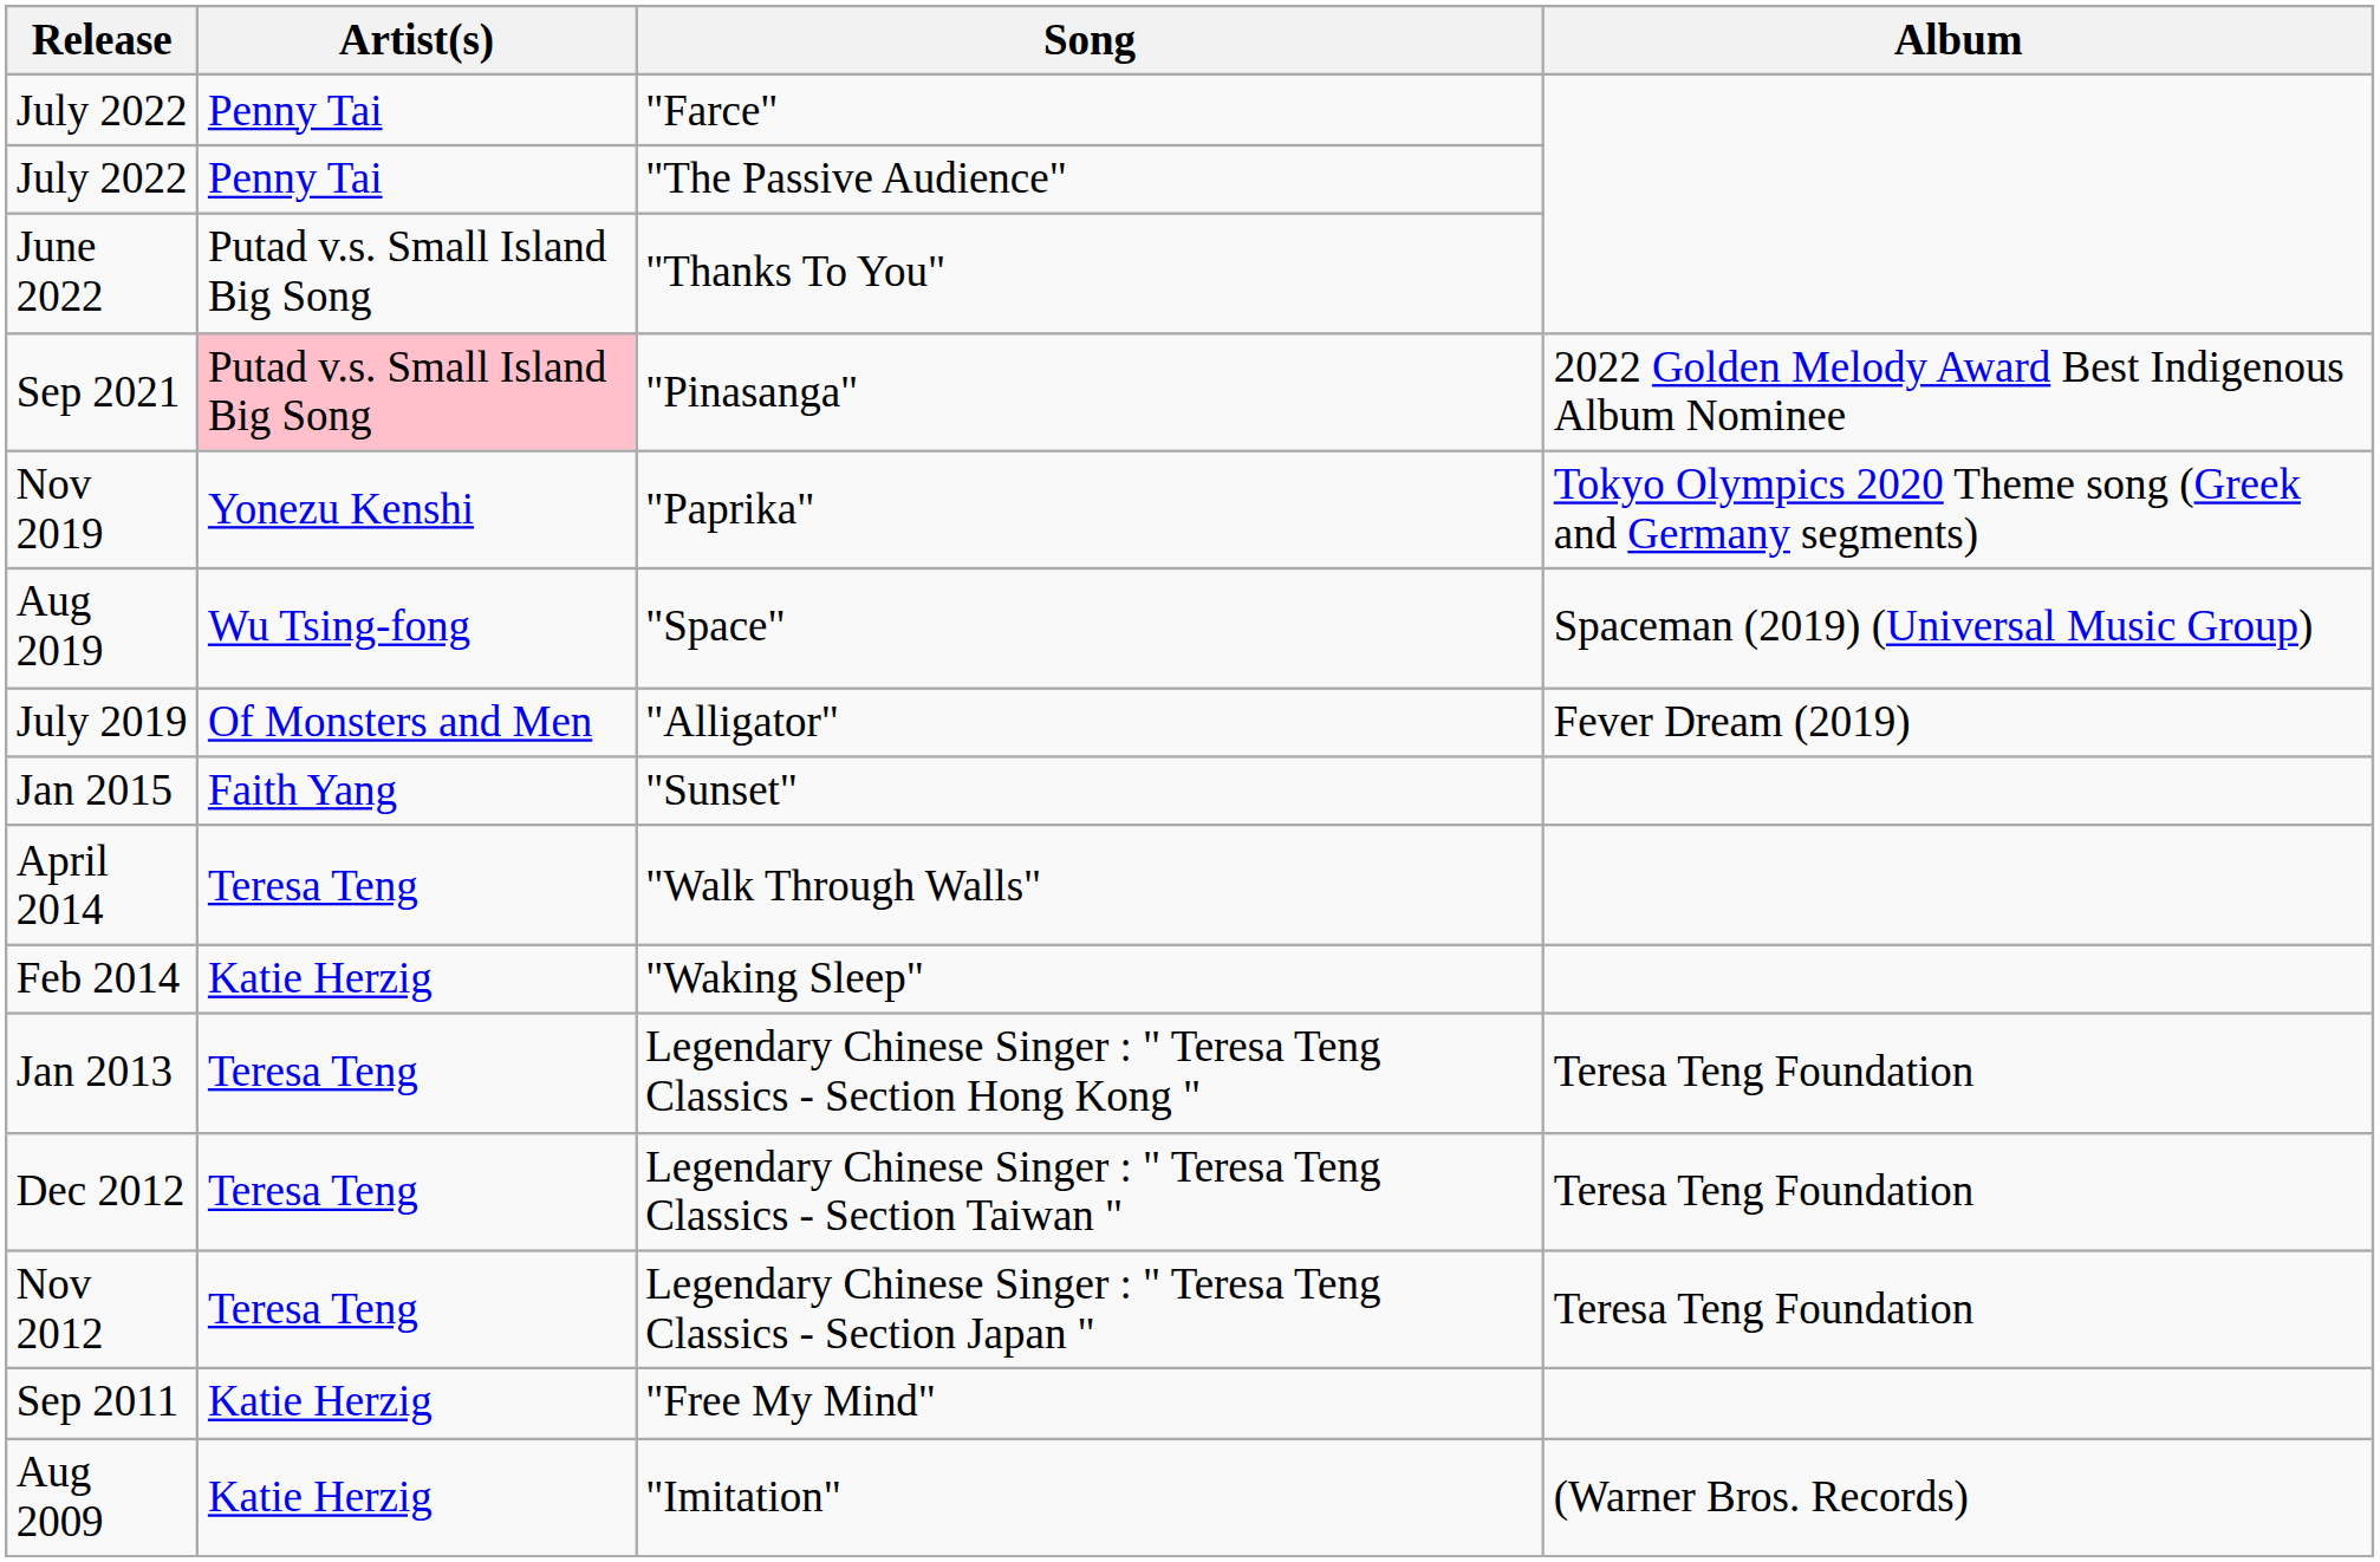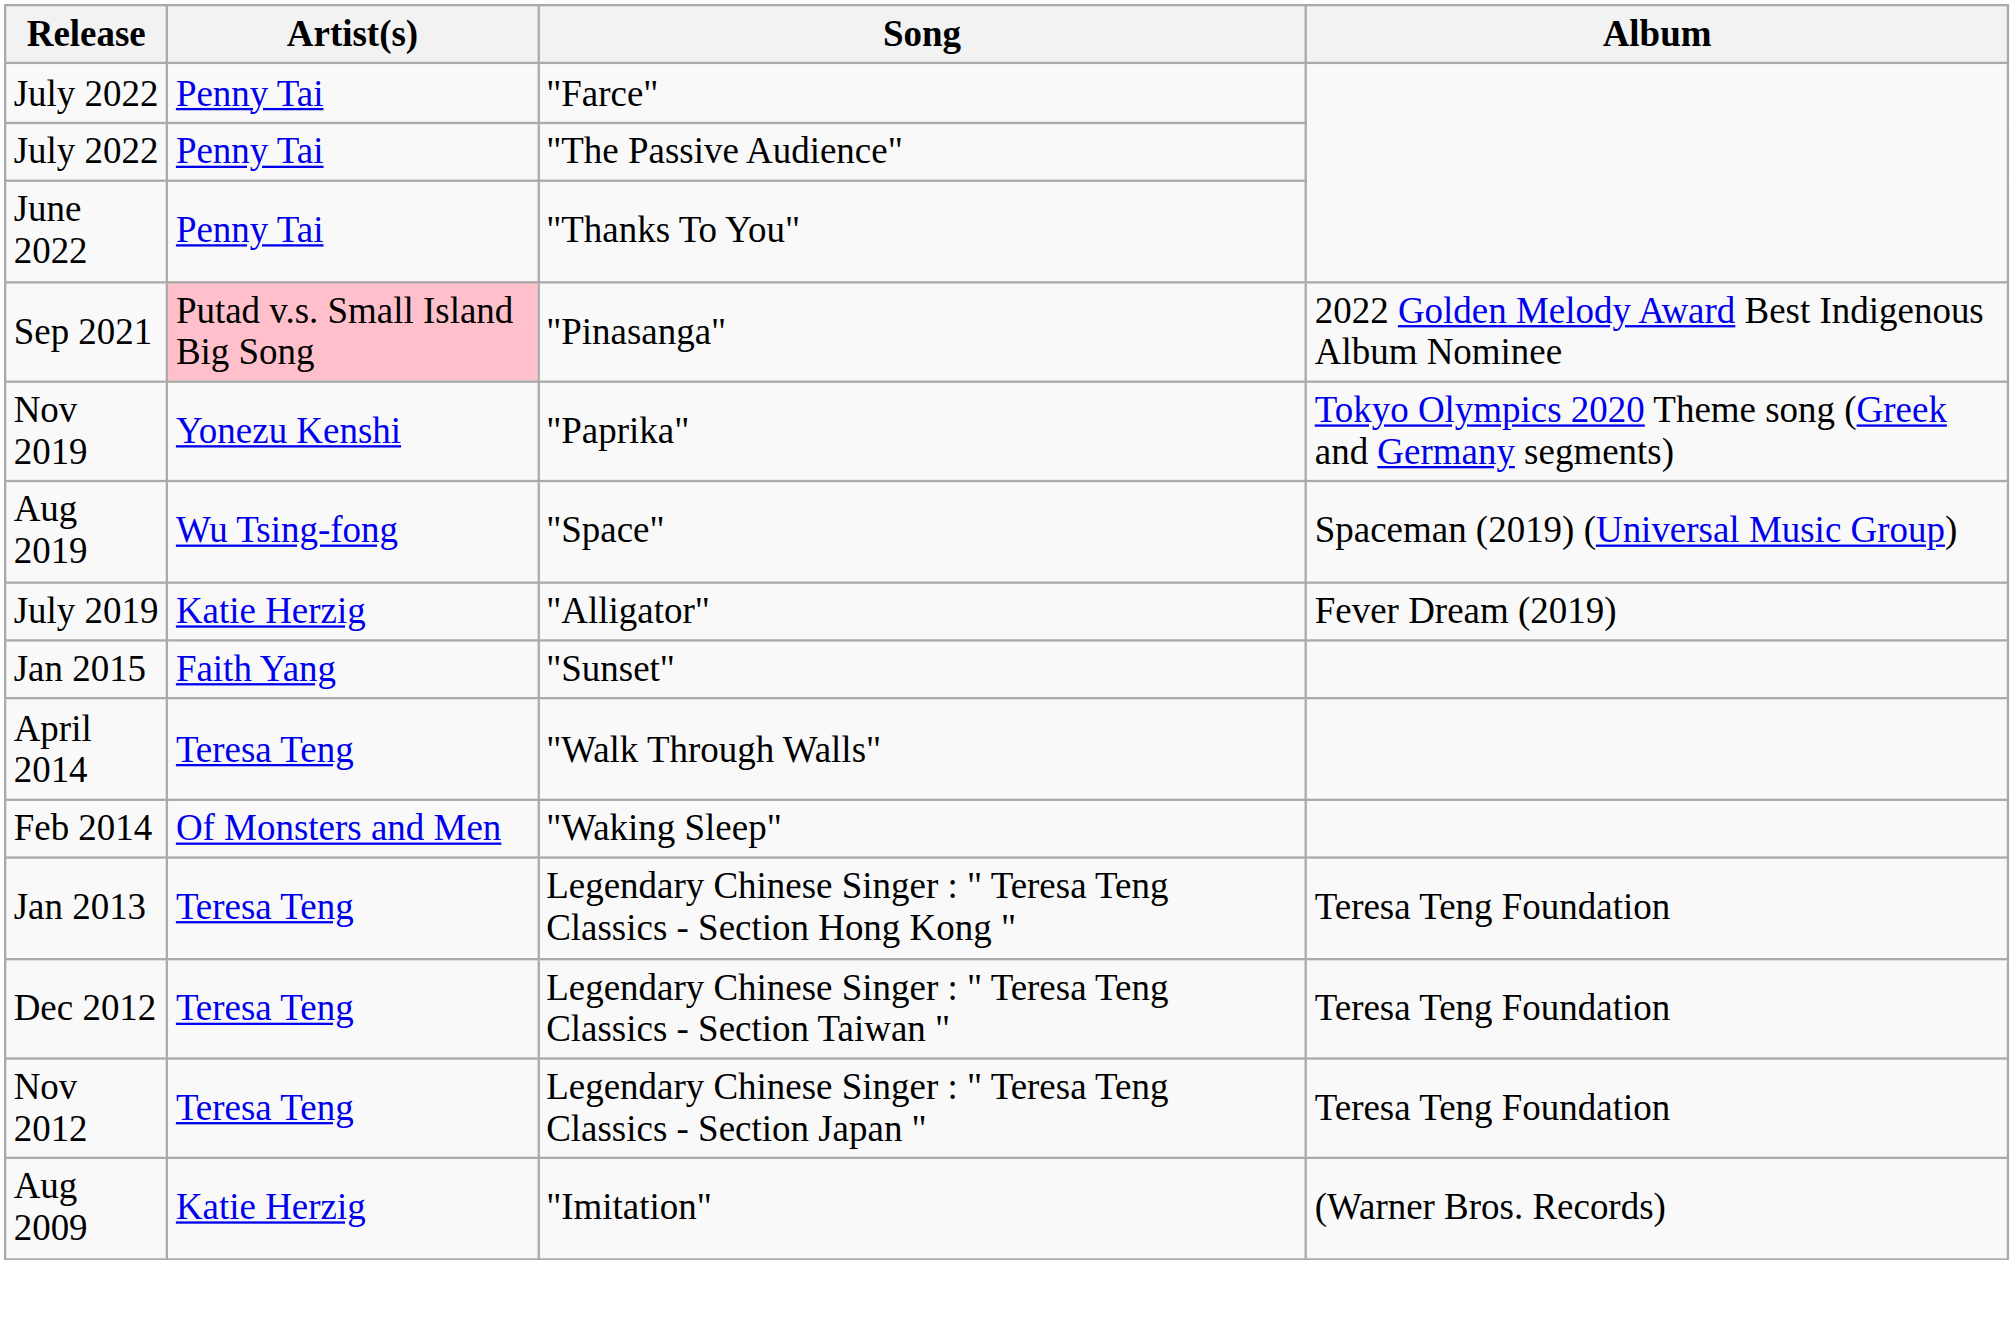 <table class="wikitable">
 <tr>
 <th align="centre">Release</th>
 <th align="left">Artist(s)</th>
 <th align="left">Song</th>
 <th>Album</th>
 </tr>
 <tr>
 <td>July 2022</td>
 <td><a href='#'>Penny Tai</a></td>
 <td>"Farce"</td>
 </tr>
 <tr>
 <td>July 2022</td>
 <td><a href='#'>Penny Tai</a></td>
 <td>"The Passive Audience"</td>
 </tr>
 <tr>
 <td>June 2022</td>
-<td>Putad v.s. Small Island Big Song</td>
+<td><a href='#'>Penny Tai</a></td>
 <td>"Thanks To You"</td>
 </tr>
 <tr>
 <td>Sep 2021</td>
 <td style="background: pink;">Putad v.s. Small Island Big Song</td>
 <td>"Pinasanga"</td>
 <td>2022 <a href='#'>Golden Melody Award</a> Best Indigenous Album Nominee</td>
 </tr>
 <tr>
 <td>Nov 2019</td>
 <td><a href='#'>Yonezu Kenshi</a></td>
 <td>"Paprika"</td>
 <td><a href='#'>Tokyo Olympics 2020</a> Theme song (<a href='#'>Greek</a> and <a href='#'>Germany</a> segments)</td>
 </tr>
 <tr>
 <td>Aug 2019</td>
 <td><a href='#'>Wu Tsing-fong</a></td>
 <td>"Space"</td>
 <td>Spaceman (2019) (<a href='#'>Universal Music Group</a>)</td>
 </tr>
 <tr>
 <td>July 2019</td>
-<td><a href='#'>Of Monsters and Men</a></td>
+<td align="left"><a href='#'>Katie Herzig</a></td>
 <td>"Alligator"</td>
 <td>Fever Dream (2019)</td>
 </tr>
 <tr>
 <td align="centre">Jan 2015</td>
 <td align="left"><a href='#'>Faith Yang</a></td>
 <td align="left">"Sunset"</td>
 <td></td>
 </tr>
 <tr>
 <td align="centre">April 2014</td>
 <td align="left"><a href='#'>Teresa Teng</a></td>
 <td align="left">"Walk Through Walls"</td>
 <td></td>
 </tr>
 <tr>
 <td align="centre">Feb 2014</td>
-<td align="left"><a href='#'>Katie Herzig</a></td>
+<td><a href='#'>Of Monsters and Men</a></td>
 <td align="left">"Waking Sleep"</td>
 <td></td>
 </tr>
 <tr>
 <td align="centre">Jan 2013</td>
 <td align="left"><a href='#'>Teresa Teng</a></td>
 <td align="left">Legendary Chinese Singer : " Teresa Teng Classics - Section Hong Kong "</td>
 <td>Teresa Teng Foundation</td>
 </tr>
 <tr>
 <td align="centre">Dec 2012</td>
 <td align="left"><a href='#'>Teresa Teng</a></td>
 <td align="left">Legendary Chinese Singer : " Teresa Teng Classics - Section Taiwan "</td>
 <td>Teresa Teng Foundation</td>
 </tr>
 <tr>
 <td align="centre">Nov 2012</td>
 <td align="left"><a href='#'>Teresa Teng</a></td>
 <td align="left">Legendary Chinese Singer : " Teresa Teng Classics - Section Japan "</td>
 <td>Teresa Teng Foundation</td>
 </tr>
 <tr>
-<td align="centre">Sep 2011</td>
-<td align="left"><a href='#'>Katie Herzig</a></td>
-<td align="left">"Free My Mind"</td>
-<td></td>
-</tr>
-<tr>
 <td align="centre">Aug 2009</td>
 <td align="left"><a href='#'>Katie Herzig</a></td>
 <td align="left">"Imitation"</td>
 <td>(Warner Bros. Records)</td>
 </tr>
 </table>
